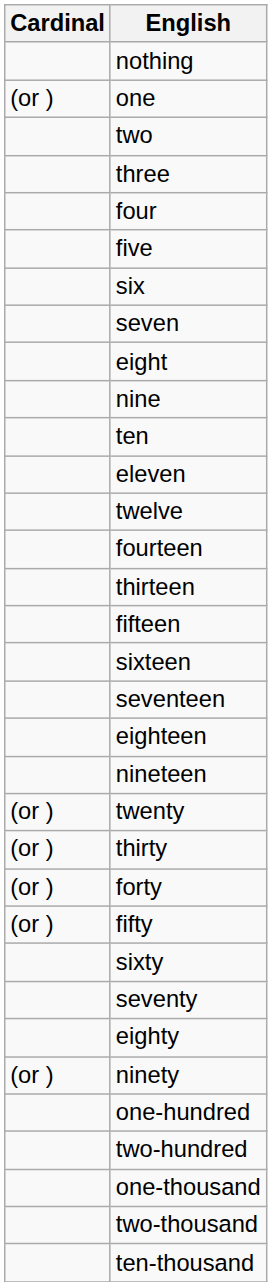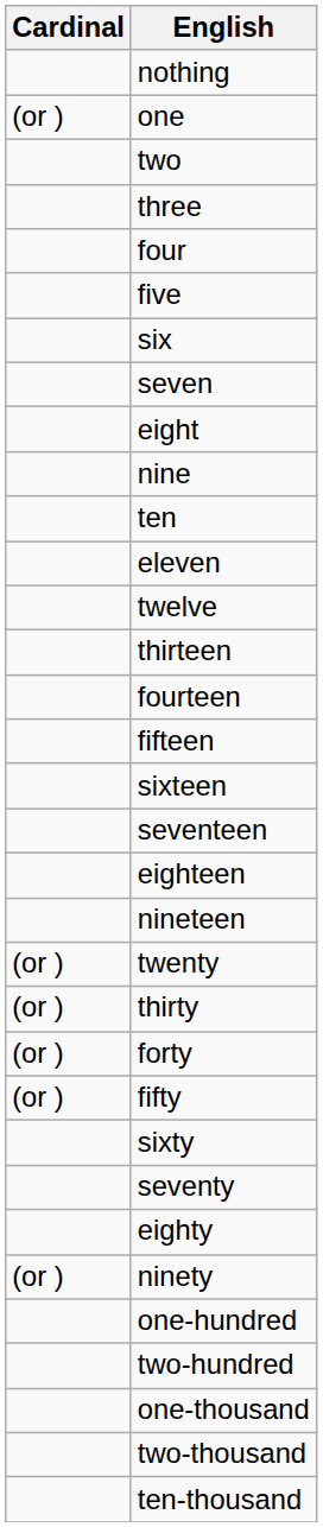 <table class="wikitable">
 <tr>
 <th>Cardinal</th>
 <th>English</th>
 </tr>
 <tr>
 <td></td>
 <td>nothing</td>
 </tr>
 <tr>
 <td> (or )</td>
 <td>one</td>
 </tr>
 <tr>
 <td></td>
 <td>two</td>
 </tr>
 <tr>
 <td></td>
 <td>three</td>
 </tr>
 <tr>
 <td></td>
 <td>four</td>
 </tr>
 <tr>
 <td></td>
 <td>five</td>
 </tr>
 <tr>
 <td></td>
 <td>six</td>
 </tr>
 <tr>
 <td></td>
 <td>seven</td>
 </tr>
 <tr>
 <td></td>
 <td>eight</td>
 </tr>
 <tr>
 <td></td>
 <td>nine</td>
 </tr>
 <tr>
 <td></td>
 <td>ten</td>
 </tr>
 <tr>
 <td></td>
 <td>eleven</td>
 </tr>
 <tr>
 <td></td>
 <td>twelve</td>
 </tr>
 <tr>
 <td></td>
-<td>fourteen</td>
+<td>thirteen</td>
 </tr>
 <tr>
 <td></td>
-<td>thirteen</td>
+<td>fourteen</td>
 </tr>
 <tr>
 <td></td>
 <td>fifteen</td>
 </tr>
 <tr>
 <td></td>
 <td>sixteen</td>
 </tr>
 <tr>
 <td></td>
 <td>seventeen</td>
 </tr>
 <tr>
 <td></td>
 <td>eighteen</td>
 </tr>
 <tr>
 <td></td>
 <td>nineteen</td>
 </tr>
 <tr>
 <td> (or )</td>
 <td>twenty</td>
 </tr>
 <tr>
 <td> (or )</td>
 <td>thirty</td>
 </tr>
 <tr>
 <td> (or )</td>
 <td>forty</td>
 </tr>
 <tr>
 <td> (or )</td>
 <td>fifty</td>
 </tr>
 <tr>
 <td></td>
 <td>sixty</td>
 </tr>
 <tr>
 <td></td>
 <td>seventy</td>
 </tr>
 <tr>
 <td></td>
 <td>eighty</td>
 </tr>
 <tr>
 <td> (or )</td>
 <td>ninety</td>
 </tr>
 <tr>
 <td></td>
 <td>one-hundred</td>
 </tr>
 <tr>
 <td></td>
 <td>two-hundred</td>
 </tr>
 <tr>
 <td></td>
 <td>one-thousand</td>
 </tr>
 <tr>
 <td></td>
 <td>two-thousand</td>
 </tr>
 <tr>
 <td></td>
 <td>ten-thousand</td>
 </tr>
 </table>
